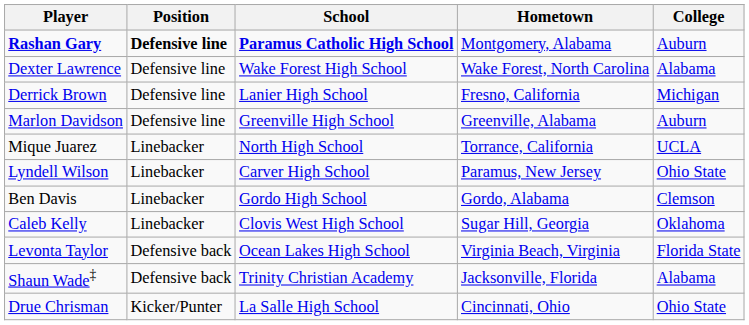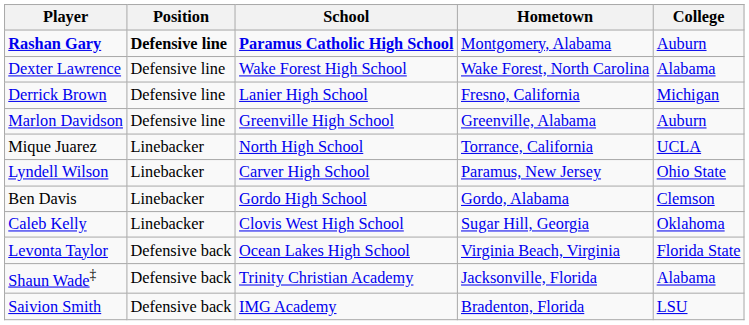 <table class="wikitable">
 <tr>
 <th>Player</th>
 <th>Position</th>
 <th>School</th>
 <th>Hometown</th>
 <th>College</th>
 </tr>
 <tr>
 <td><strong><a href='#'>Rashan Gary</a></strong></td>
 <td><strong>Defensive line</strong></td>
 <td><strong><a href='#'>Paramus Catholic High School</a></strong></td>
 <td><a href='#'>Montgomery, Alabama</a></td>
 <td><a href='#'>Auburn</a></td>
 </tr>
 <tr>
 <td><a href='#'>Dexter Lawrence</a></td>
 <td>Defensive line</td>
 <td><a href='#'>Wake Forest High School</a></td>
 <td><a href='#'>Wake Forest, North Carolina</a></td>
 <td><a href='#'>Alabama</a></td>
 </tr>
 <tr>
 <td><a href='#'>Derrick Brown</a></td>
 <td>Defensive line</td>
 <td><a href='#'>Lanier High School</a></td>
 <td><a href='#'>Fresno, California</a></td>
 <td><a href='#'>Michigan</a></td>
 </tr>
 <tr>
 <td><a href='#'>Marlon Davidson</a></td>
 <td>Defensive line</td>
 <td><a href='#'>Greenville High School</a></td>
 <td><a href='#'>Greenville, Alabama</a></td>
 <td><a href='#'>Auburn</a></td>
 </tr>
 <tr>
 <td>Mique Juarez</td>
 <td>Linebacker</td>
 <td><a href='#'>North High School</a></td>
 <td><a href='#'>Torrance, California</a></td>
 <td><a href='#'>UCLA</a></td>
 </tr>
 <tr>
 <td><a href='#'>Lyndell Wilson</a></td>
 <td>Linebacker</td>
 <td><a href='#'>Carver High School</a></td>
 <td><a href='#'>Paramus, New Jersey</a></td>
 <td><a href='#'>Ohio State</a></td>
 </tr>
 <tr>
 <td>Ben Davis</td>
 <td>Linebacker</td>
 <td><a href='#'>Gordo High School</a></td>
 <td><a href='#'>Gordo, Alabama</a></td>
 <td><a href='#'>Clemson</a></td>
 </tr>
 <tr>
 <td><a href='#'>Caleb Kelly</a></td>
 <td>Linebacker</td>
 <td><a href='#'>Clovis West High School</a></td>
 <td><a href='#'>Sugar Hill, Georgia</a></td>
 <td><a href='#'>Oklahoma</a></td>
 </tr>
 <tr>
 <td><a href='#'>Levonta Taylor</a></td>
 <td>Defensive back</td>
 <td><a href='#'>Ocean Lakes High School</a></td>
 <td><a href='#'>Virginia Beach, Virginia</a></td>
 <td><a href='#'>Florida State</a></td>
 </tr>
 <tr>
 <td><a href='#'>Shaun Wade</a><sup>‡</sup></td>
 <td>Defensive back</td>
 <td><a href='#'>Trinity Christian Academy</a></td>
 <td><a href='#'>Jacksonville, Florida</a></td>
 <td><a href='#'>Alabama</a></td>
 </tr>
 <tr>
-<td><a href='#'>Drue Chrisman</a></td>
-<td>Kicker/Punter</td>
-<td><a href='#'>La Salle High School</a></td>
-<td><a href='#'>Cincinnati, Ohio</a></td>
-<td><a href='#'>Ohio State</a></td>
+<td><a href='#'>Saivion Smith</a></td>
+<td>Defensive back</td>
+<td><a href='#'>IMG Academy</a></td>
+<td><a href='#'>Bradenton, Florida</a></td>
+<td><a href='#'>LSU</a></td>
 </tr>
 </table>
